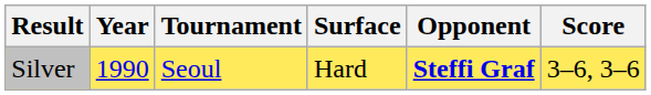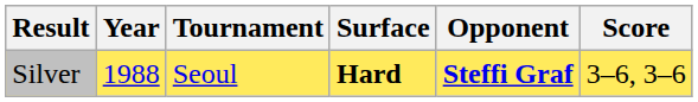 <table class="wikitable sortable">
 <tr>
 <th>Result</th>
 <th><strong>Year</strong></th>
 <th>Tournament</th>
 <th><strong>Surface</strong></th>
 <th><strong>Opponent</strong></th>
 <th><strong>Score</strong></th>
 </tr>
 <tr bgcolor=FFEA5C>
 <td bgcolor="silver">Silver</td>
-<td><a href='#'>1990</a></td>
+<td><a href='#'>1988</a></td>
 <td><a href='#'>Seoul</a></td>
-<td>Hard</td>
+<td><strong>Hard</strong></td>
 <td><strong> <a href='#'>Steffi Graf</a></strong></td>
 <td>3–6, 3–6</td>
 </tr>
 </table>
